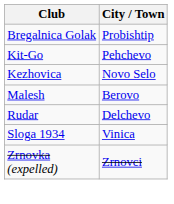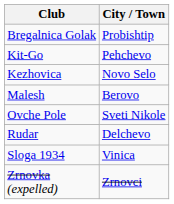 <table class="wikitable sortable">
 <tr>
 <th>Club</th>
 <th>City / Town</th>
 </tr>
 <tr>
 <td><a href='#'>Bregalnica Golak</a></td>
 <td><a href='#'>Probishtip</a></td>
 </tr>
 <tr>
 <td><a href='#'>Kit-Go</a></td>
 <td><a href='#'>Pehchevo</a></td>
 </tr>
 <tr>
 <td><a href='#'>Kezhovica</a></td>
 <td><a href='#'>Novo Selo</a></td>
 </tr>
 <tr>
 <td><a href='#'>Malesh</a></td>
 <td><a href='#'>Berovo</a></td>
 </tr>
 <tr>
+<td><a href='#'>Ovche Pole</a></td>
+<td><a href='#'>Sveti Nikole</a></td>
+</tr>
+<tr>
 <td><a href='#'>Rudar</a></td>
 <td><a href='#'>Delchevo</a></td>
 </tr>
 <tr>
 <td><a href='#'>Sloga 1934</a></td>
 <td><a href='#'>Vinica</a></td>
 </tr>
 <tr>
 <td><s><a href='#'>Zrnovka</a></s><br><em>(expelled)</em></td>
 <td><s><a href='#'>Zrnovci</a></s></td>
 </tr>
 </table>
